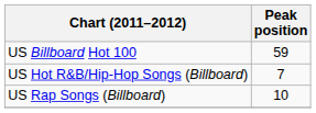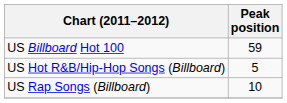 <table class="wikitable sortable">
 <tr>
 <th>Chart (2011–2012)</th>
 <th>Peak<br>position</th>
 </tr>
 <tr>
 <td>US <a href='#'><em>Billboard</em></a> <a href='#'>Hot 100</a></td>
 <td style="text-align:center;">59</td>
 </tr>
 <tr>
 <td>US <a href='#'>Hot R&B/Hip-Hop Songs</a> (<em>Billboard</em>)</td>
-<td style="text-align:center;">7</td>
+<td style="text-align:center;">5</td>
 </tr>
 <tr>
 <td>US <a href='#'>Rap Songs</a> (<em>Billboard</em>)</td>
 <td style="text-align:center;">10</td>
 </tr>
 <tr>
 </tr>
 </table>
